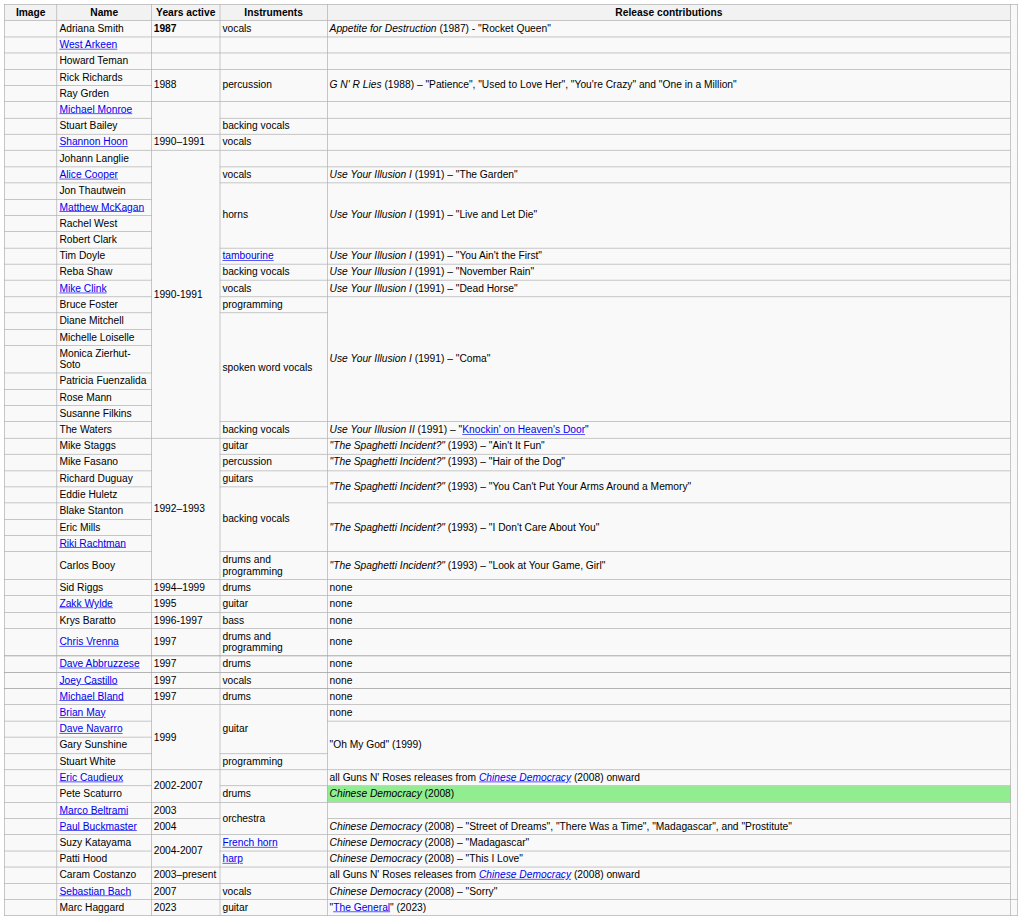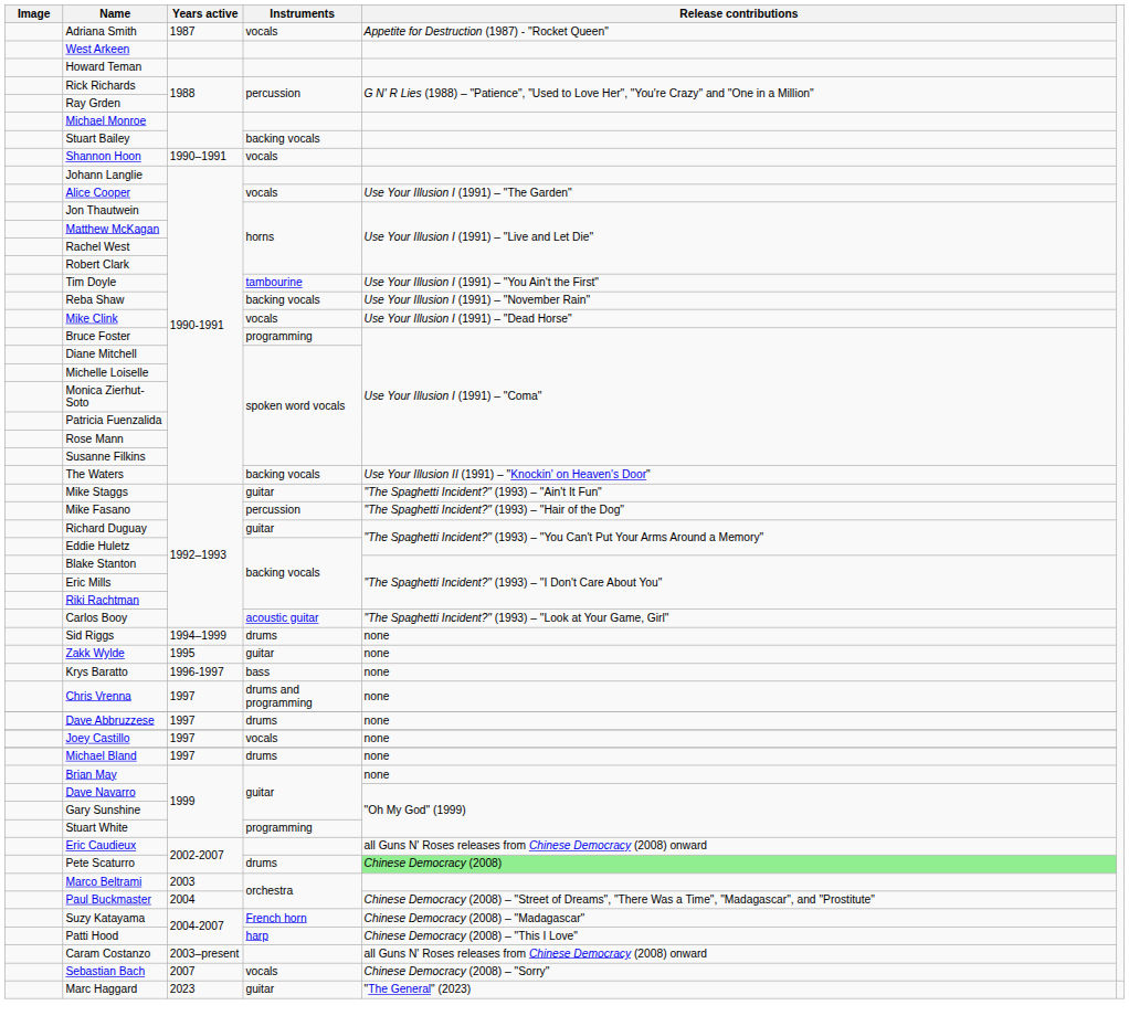 <table class="wikitable" border="1" width=100%>
 <tr>
 <th width="75">Image</th>
 <th width="140">Name</th>
 <th width="100">Years active</th>
 <th width="160">Instruments</th>
 <th>Release contributions</th>
 </tr>
 <tr>
 <td></td>
 <td>Adriana Smith</td>
-<td><strong>1987</strong></td>
+<td>1987</td>
 <td>vocals</td>
 <td><em>Appetite for Destruction</em> (1987) - "Rocket Queen"</td>
 </tr>
 <tr>
 <td></td>
 <td><a href='#'>West Arkeen</a> </td>
 <td> </td>
 <td></td>
 <td></td>
 </tr>
 <tr>
 <td></td>
 <td>Howard Teman</td>
 <td></td>
 <td></td>
 <td></td>
 </tr>
 <tr>
 <td></td>
 <td>Rick Richards</td>
 <td rowspan="2">1988</td>
 <td rowspan="2">percussion</td>
 <td rowspan="2"><em>G N' R Lies</em> (1988) – "Patience", "Used to Love Her", "You're Crazy" and "One in a Million"</td>
 </tr>
 <tr>
 <td></td>
 <td>Ray Grden</td>
 </tr>
 <tr>
 <td></td>
 <td><a href='#'>Michael Monroe</a> </td>
 <td rowspan="2"></td>
 <td></td>
 <td></td>
 </tr>
 <tr>
 <td></td>
 <td>Stuart Bailey</td>
 <td>backing vocals</td>
 <td></td>
 </tr>
 <tr>
 <td></td>
 <td><a href='#'>Shannon Hoon</a> </td>
 <td>1990–1991 </td>
 <td>vocals</td>
 <td></td>
 </tr>
 <tr>
 <td></td>
 <td>Johann Langlie</td>
 <td rowspan="17">1990-1991</td>
 <td></td>
 <td></td>
 </tr>
 <tr>
 <td></td>
 <td><a href='#'>Alice Cooper</a> </td>
 <td>vocals</td>
 <td><em>Use Your Illusion I</em> (1991) – "The Garden"</td>
 </tr>
 <tr>
 <td></td>
 <td>Jon Thautwein</td>
 <td rowspan="4">horns</td>
 <td rowspan="4"><em>Use Your Illusion I</em> (1991) – "Live and Let Die"</td>
 </tr>
 <tr>
 <td></td>
 <td><a href='#'>Matthew McKagan</a></td>
 </tr>
 <tr>
 <td></td>
 <td>Rachel West</td>
 </tr>
 <tr>
 <td></td>
 <td>Robert Clark</td>
 </tr>
 <tr>
 <td></td>
 <td>Tim Doyle</td>
 <td><a href='#'>tambourine</a></td>
 <td><em>Use Your Illusion I</em> (1991) – "You Ain't the First"</td>
 </tr>
 <tr>
 <td></td>
 <td>Reba Shaw</td>
 <td>backing vocals</td>
 <td><em>Use Your Illusion I</em> (1991) – "November Rain"</td>
 </tr>
 <tr>
 <td></td>
 <td><a href='#'>Mike Clink</a></td>
 <td>vocals</td>
 <td><em>Use Your Illusion I</em> (1991) – "Dead Horse"</td>
 </tr>
 <tr>
 <td></td>
 <td>Bruce Foster</td>
 <td>programming</td>
 <td rowspan="7"><em>Use Your Illusion I</em> (1991) – "Coma"</td>
 </tr>
 <tr>
 <td></td>
 <td>Diane Mitchell</td>
 <td rowspan="6">spoken word vocals</td>
 </tr>
 <tr>
 <td></td>
 <td>Michelle Loiselle</td>
 </tr>
 <tr>
 <td></td>
 <td>Monica Zierhut-Soto</td>
 </tr>
 <tr>
 <td></td>
 <td>Patricia Fuenzalida</td>
 </tr>
 <tr>
 <td></td>
 <td>Rose Mann</td>
 </tr>
 <tr>
 <td></td>
 <td>Susanne Filkins</td>
 </tr>
 <tr>
 <td></td>
 <td>The Waters</td>
 <td>backing vocals</td>
 <td><em>Use Your Illusion II</em> (1991) – "<a href='#'>Knockin' on Heaven's Door</a>"</td>
 </tr>
 <tr>
 <td></td>
 <td>Mike Staggs</td>
 <td rowspan="8">1992–1993</td>
 <td>guitar</td>
 <td><em>"The Spaghetti Incident?"</em> (1993) – "Ain't It Fun"</td>
 </tr>
 <tr>
 <td></td>
 <td>Mike Fasano</td>
 <td>percussion</td>
 <td><em>"The Spaghetti Incident?"</em> (1993) – "Hair of the Dog"</td>
 </tr>
 <tr>
 <td></td>
 <td>Richard Duguay</td>
-<td>guitars</td>
+<td>guitar</td>
 <td rowspan="2"><em>"The Spaghetti Incident?"</em> (1993) – "You Can't Put Your Arms Around a Memory"</td>
 </tr>
 <tr>
 <td></td>
 <td>Eddie Huletz</td>
 <td rowspan="4">backing vocals</td>
 </tr>
 <tr>
 <td></td>
 <td>Blake Stanton</td>
 <td rowspan="3"><em>"The Spaghetti Incident?"</em> (1993) – "I Don't Care About You"</td>
 </tr>
 <tr>
 <td></td>
 <td>Eric Mills</td>
 </tr>
 <tr>
 <td></td>
 <td><a href='#'>Riki Rachtman</a> </td>
 </tr>
 <tr>
 <td></td>
 <td>Carlos Booy</td>
-<td>drums and programming</td>
+<td><a href='#'>acoustic guitar</a></td>
 <td><em>"The Spaghetti Incident?"</em> (1993) – "Look at Your Game, Girl"</td>
 </tr>
 <tr>
 <td></td>
 <td>Sid Riggs </td>
 <td>1994–1999</td>
 <td>drums</td>
 <td>none</td>
 </tr>
 <tr>
 <td></td>
 <td><a href='#'>Zakk Wylde</a> </td>
 <td>1995</td>
 <td>guitar</td>
 <td>none</td>
 </tr>
 <tr>
 <td></td>
 <td>Krys Baratto</td>
 <td>1996-1997</td>
 <td>bass</td>
 <td>none</td>
 </tr>
 <tr>
 <td></td>
 <td><a href='#'>Chris Vrenna</a></td>
 <td>1997</td>
 <td>drums and programming</td>
 <td>none</td>
 </tr>
 <tr>
 </tr>
 <tr>
 <td></td>
 <td><a href='#'>Dave Abbruzzese</a></td>
 <td>1997</td>
 <td>drums</td>
 <td>none</td>
 </tr>
 <tr>
 </tr>
 <tr>
 <td></td>
 <td><a href='#'>Joey Castillo</a></td>
 <td>1997</td>
 <td>vocals</td>
 <td>none</td>
 </tr>
 <tr>
 </tr>
 <tr>
 <td></td>
 <td><a href='#'>Michael Bland</a></td>
 <td>1997</td>
 <td>drums</td>
 <td>none</td>
 </tr>
 <tr>
 <td></td>
 <td><a href='#'>Brian May</a></td>
 <td rowspan="4">1999</td>
 <td rowspan="3">guitar</td>
 <td>none</td>
 </tr>
 <tr>
 <td></td>
 <td><a href='#'>Dave Navarro</a></td>
 <td rowspan="3">"Oh My God" (1999)</td>
 </tr>
 <tr>
 <td></td>
 <td>Gary Sunshine</td>
 </tr>
 <tr>
 <td></td>
 <td>Stuart White</td>
 <td>programming</td>
 </tr>
 <tr>
 <td></td>
 <td><a href='#'>Eric Caudieux</a></td>
 <td rowspan="2">2002-2007</td>
 <td></td>
 <td>all Guns N' Roses releases from <em><a href='#'>Chinese Democracy</a></em> (2008) onward</td>
 </tr>
 <tr>
 <td></td>
 <td>Pete Scaturro</td>
 <td>drums</td>
 <td style="background: lightgreen;"><em>Chinese Democracy</em> (2008)</td>
 </tr>
 <tr>
 <td></td>
 <td><a href='#'>Marco Beltrami</a></td>
 <td>2003</td>
 <td rowspan="2">orchestra</td>
 <td></td>
 </tr>
 <tr>
 <td></td>
 <td><a href='#'>Paul Buckmaster</a></td>
 <td>2004 </td>
 <td><em>Chinese Democracy</em> (2008) – "Street of Dreams", "There Was a Time", "Madagascar", and "Prostitute"</td>
 </tr>
 <tr>
 <td></td>
 <td>Suzy Katayama</td>
 <td rowspan="2">2004-2007</td>
 <td><a href='#'>French horn</a></td>
 <td><em>Chinese Democracy</em> (2008) – "Madagascar"</td>
 </tr>
 <tr>
 <td></td>
 <td>Patti Hood</td>
 <td><a href='#'>harp</a></td>
 <td><em>Chinese Democracy</em> (2008) – "This I Love"</td>
 </tr>
 <tr>
 <td></td>
 <td>Caram Costanzo</td>
 <td>2003–present</td>
 <td></td>
 <td>all Guns N' Roses releases from <em><a href='#'>Chinese Democracy</a></em> (2008) onward</td>
 </tr>
 <tr>
 <td></td>
 <td><a href='#'>Sebastian Bach</a> </td>
 <td>2007</td>
 <td>vocals</td>
 <td><em>Chinese Democracy</em> (2008) – "Sorry"</td>
 </tr>
 <tr>
 <td></td>
 <td>Marc Haggard</td>
 <td>2023</td>
 <td>guitar</td>
 <td>"<a href='#'>The General</a>" (2023)</td>
 <td></td>
 </tr>
 </table>
